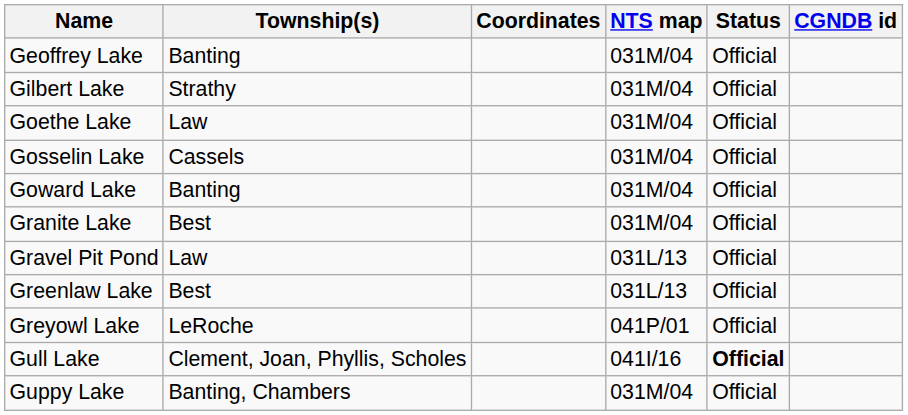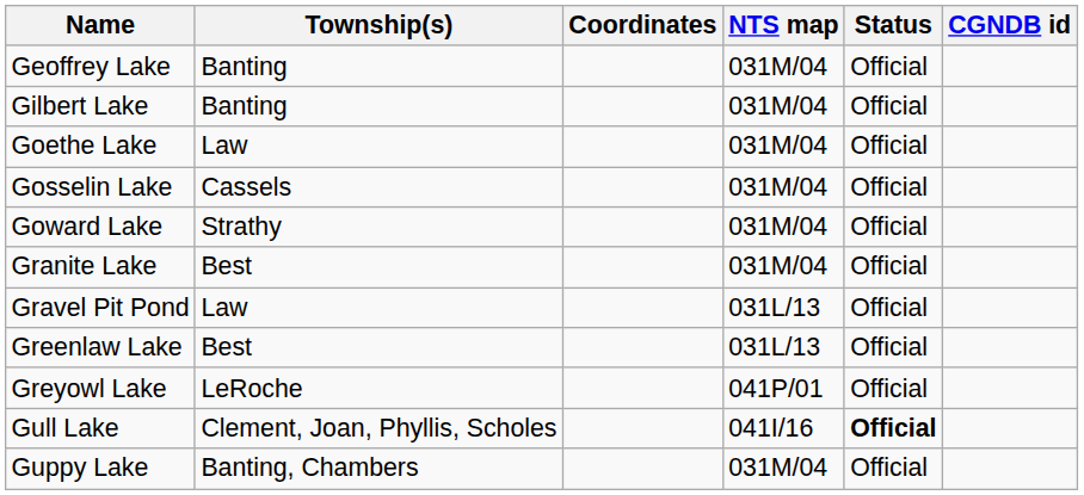 <table class="wikitable sortable">
 <tr>
 <th>Name</th>
 <th>Township(s)</th>
 <th data-sort-type="number">Coordinates</th>
 <th><a href='#'>NTS</a> map</th>
 <th data-sort-type="number">Status</th>
 <th><a href='#'>CGNDB</a> id</th>
 </tr>
 <tr>
 <td>Geoffrey Lake</td>
 <td>Banting</td>
 <td></td>
 <td>031M/04</td>
 <td>Official</td>
 <td></td>
 </tr>
 <tr>
 <td>Gilbert Lake</td>
-<td>Strathy</td>
+<td>Banting</td>
 <td></td>
 <td>031M/04</td>
 <td>Official</td>
 <td></td>
 </tr>
 <tr>
 <td>Goethe Lake</td>
 <td>Law</td>
 <td></td>
 <td>031M/04</td>
 <td>Official</td>
 <td></td>
 </tr>
 <tr>
 <td>Gosselin Lake</td>
 <td>Cassels</td>
 <td></td>
 <td>031M/04</td>
 <td>Official</td>
 <td></td>
 </tr>
 <tr>
 <td>Goward Lake</td>
-<td>Banting</td>
+<td>Strathy</td>
 <td></td>
 <td>031M/04</td>
 <td>Official</td>
 <td></td>
 </tr>
 <tr>
 <td>Granite Lake</td>
 <td>Best</td>
 <td></td>
 <td>031M/04</td>
 <td>Official</td>
 <td></td>
 </tr>
 <tr>
 <td>Gravel Pit Pond</td>
 <td>Law</td>
 <td></td>
 <td>031L/13</td>
 <td>Official</td>
 <td></td>
 </tr>
 <tr>
 <td>Greenlaw Lake</td>
 <td>Best</td>
 <td></td>
 <td>031L/13</td>
 <td>Official</td>
 <td></td>
 </tr>
 <tr>
 <td>Greyowl Lake</td>
 <td>LeRoche</td>
 <td></td>
 <td>041P/01</td>
 <td>Official</td>
 <td></td>
 </tr>
 <tr>
 <td>Gull Lake</td>
 <td>Clement, Joan, Phyllis, Scholes</td>
 <td></td>
 <td>041I/16</td>
 <td><strong>Official</strong></td>
 <td></td>
 </tr>
 <tr>
 <td>Guppy Lake</td>
 <td>Banting, Chambers</td>
 <td></td>
 <td>031M/04</td>
 <td>Official</td>
 <td></td>
 </tr>
 </table>
